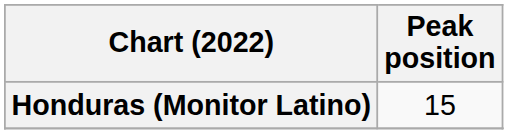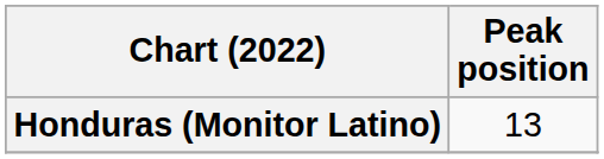 <table class="wikitable sortable plainrowheaders" style="text-align:center">
 <tr>
 <th scope="col">Chart (2022)</th>
 <th scope="col">Peak<br> position</th>
 </tr>
 <tr>
 <th scope="row">Honduras (Monitor Latino)</th>
-<td>15</td>
+<td>13</td>
 </tr>
 <tr>
 </tr>
 <tr>
 </tr>
 <tr>
 </tr>
 <tr>
 </tr>
 </table>
